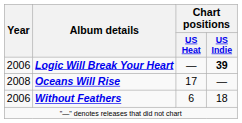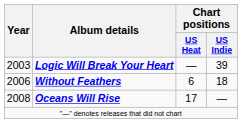 <table class="wikitable" style="text-align:center;">
 <tr>
 <th rowspan="2">Year</th>
 <th rowspan="2">Album details</th>
 <th colspan="2">Chart positions</th>
 </tr>
 <tr style="font-size:smaller;">
 <th style="width:40px;"><a href='#'>US<br>Heat</a></th>
 <th style="width:40px;"><a href='#'>US<br>Indie</a></th>
 </tr>
 <tr>
-<td>2006</td>
+<td>2003</td>
 <td style="text-align:left;"><strong><em><a href='#'>Logic Will Break Your Heart</a></em></strong> </td>
 <td>—</td>
-<td><strong>39</strong></td>
+<td>39</td>
+</tr>
+<tr>
+<td>2006</td>
+<td style="text-align:left;"><strong><em><a href='#'>Without Feathers</a></em></strong> </td>
+<td>6</td>
+<td>18</td>
 </tr>
 <tr>
 <td>2008</td>
 <td style="text-align:left;"><strong><em><a href='#'>Oceans Will Rise</a></em></strong> </td>
 <td>17</td>
 <td>—</td>
 </tr>
 <tr>
-<td>2006</td>
-<td style="text-align:left;"><strong><em><a href='#'>Without Feathers</a></em></strong> </td>
-<td>6</td>
-<td>18</td>
-</tr>
-<tr>
 <td colspan="4" style="font-size:8pt">"—" denotes releases that did not chart</td>
 </tr>
 </table>
